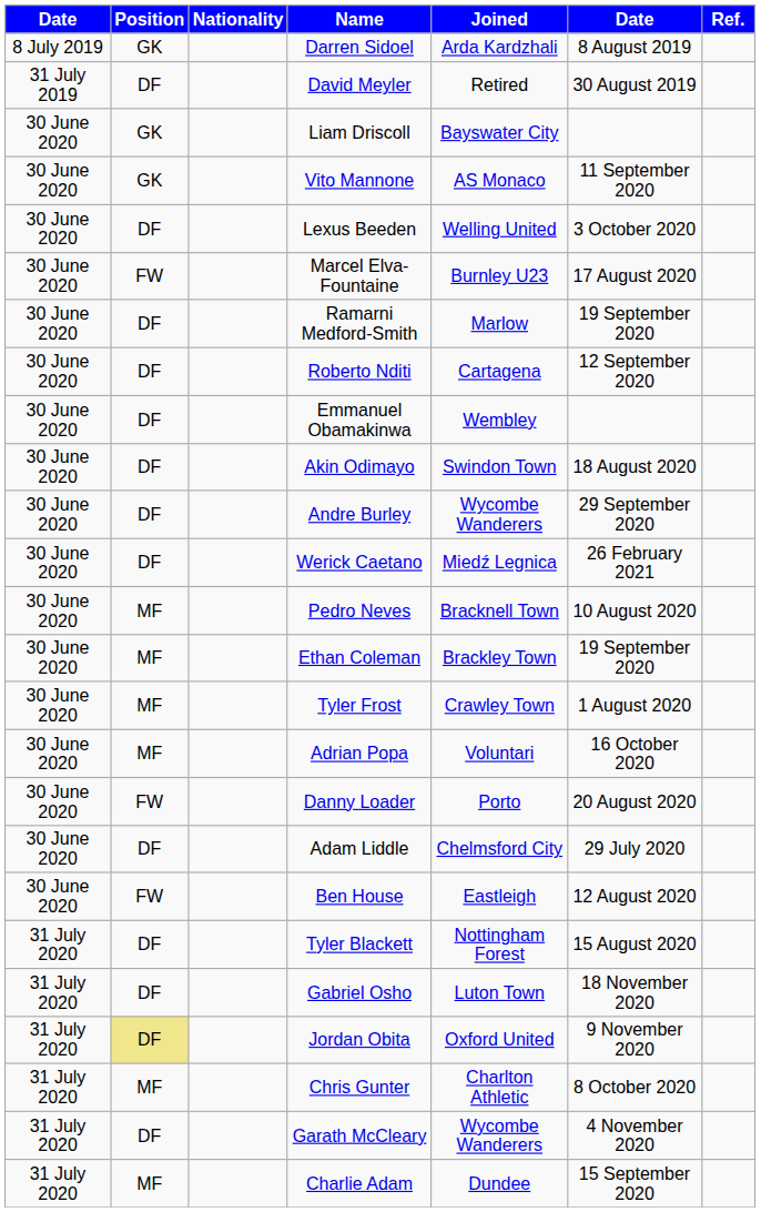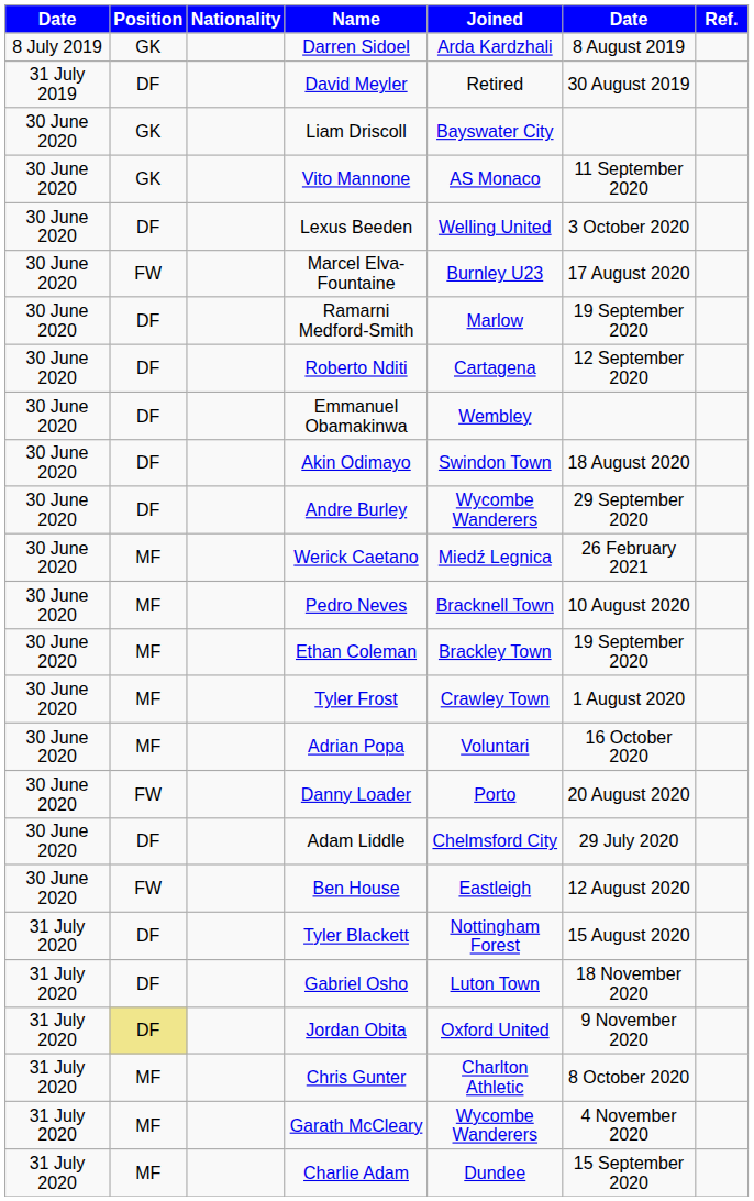 <table class="wikitable" style="text-align:center; font-size:90%">
 <tr>
 <th style="background:#00f; color:white; width:150px;">Date</th>
 <th style="background:#00f; color:white; width:50px;">Position</th>
 <th style="background:#00f; color:white; width:50px;">Nationality</th>
 <th style="background:#00f; color:white; width:150px;">Name</th>
 <th style="background:#00f; color:white; width:150px;">Joined</th>
 <th style="background:#00f; color:white; width:150px;">Date</th>
 <th style="background:#00f; color:white; width:50px;">Ref.</th>
 </tr>
 <tr>
 <td>8 July 2019</td>
 <td>GK</td>
 <td></td>
 <td><a href='#'>Darren Sidoel</a></td>
 <td><a href='#'>Arda Kardzhali</a></td>
 <td>8 August 2019</td>
 <td></td>
 </tr>
 <tr>
 <td>31 July 2019</td>
 <td>DF</td>
 <td></td>
 <td><a href='#'>David Meyler</a></td>
 <td>Retired</td>
 <td>30 August 2019</td>
 <td></td>
 </tr>
 <tr>
 <td>30 June 2020</td>
 <td>GK</td>
 <td></td>
 <td>Liam Driscoll</td>
 <td><a href='#'>Bayswater City</a></td>
 <td></td>
 <td></td>
 </tr>
 <tr>
 <td>30 June 2020</td>
 <td>GK</td>
 <td></td>
 <td><a href='#'>Vito Mannone</a></td>
 <td><a href='#'>AS Monaco</a></td>
 <td>11 September 2020</td>
 <td></td>
 </tr>
 <tr>
 <td>30 June 2020</td>
 <td>DF</td>
 <td></td>
 <td>Lexus Beeden</td>
 <td><a href='#'>Welling United</a></td>
 <td>3 October 2020</td>
 <td></td>
 </tr>
 <tr>
 <td>30 June 2020</td>
 <td>FW</td>
 <td></td>
 <td>Marcel Elva-Fountaine</td>
 <td><a href='#'>Burnley U23</a></td>
 <td>17 August 2020</td>
 <td></td>
 </tr>
 <tr>
 <td>30 June 2020</td>
 <td>DF</td>
 <td></td>
 <td>Ramarni Medford-Smith</td>
 <td><a href='#'>Marlow</a></td>
 <td>19 September 2020</td>
 <td></td>
 </tr>
 <tr>
 <td>30 June 2020</td>
 <td>DF</td>
 <td></td>
 <td><a href='#'>Roberto Nditi</a></td>
 <td><a href='#'>Cartagena</a></td>
 <td>12 September 2020</td>
 <td></td>
 </tr>
 <tr>
 <td>30 June 2020</td>
 <td>DF</td>
 <td></td>
 <td>Emmanuel Obamakinwa</td>
 <td><a href='#'>Wembley</a></td>
 <td></td>
 <td></td>
 </tr>
 <tr>
 <td>30 June 2020</td>
 <td>DF</td>
 <td></td>
 <td><a href='#'>Akin Odimayo</a></td>
 <td><a href='#'>Swindon Town</a></td>
 <td>18 August 2020</td>
 <td></td>
 </tr>
 <tr>
 <td>30 June 2020</td>
 <td>DF</td>
 <td></td>
 <td><a href='#'>Andre Burley</a></td>
 <td><a href='#'>Wycombe Wanderers</a></td>
 <td>29 September 2020</td>
 <td></td>
 </tr>
 <tr>
 <td>30 June 2020</td>
-<td>DF</td>
+<td>MF</td>
 <td></td>
 <td><a href='#'>Werick Caetano</a></td>
 <td><a href='#'>Miedź Legnica</a></td>
 <td>26 February 2021</td>
 <td></td>
 </tr>
 <tr>
 <td>30 June 2020</td>
 <td>MF</td>
 <td></td>
 <td><a href='#'>Pedro Neves</a></td>
 <td><a href='#'>Bracknell Town</a></td>
 <td>10 August 2020</td>
 <td></td>
 </tr>
 <tr>
 <td>30 June 2020</td>
 <td>MF</td>
 <td></td>
 <td><a href='#'>Ethan Coleman</a></td>
 <td><a href='#'>Brackley Town</a></td>
 <td>19 September 2020</td>
 <td></td>
 </tr>
 <tr>
 <td>30 June 2020</td>
 <td>MF</td>
 <td></td>
 <td><a href='#'>Tyler Frost</a></td>
 <td><a href='#'>Crawley Town</a></td>
 <td>1 August 2020</td>
 <td></td>
 </tr>
 <tr>
 <td>30 June 2020</td>
 <td>MF</td>
 <td></td>
 <td><a href='#'>Adrian Popa</a></td>
 <td><a href='#'>Voluntari</a></td>
 <td>16 October 2020</td>
 <td></td>
 </tr>
 <tr>
 <td>30 June 2020</td>
 <td>FW</td>
 <td></td>
 <td><a href='#'>Danny Loader</a></td>
 <td><a href='#'>Porto</a></td>
 <td>20 August 2020</td>
 <td></td>
 </tr>
 <tr>
 <td>30 June 2020</td>
 <td>DF</td>
 <td></td>
 <td>Adam Liddle</td>
 <td><a href='#'>Chelmsford City</a></td>
 <td>29 July 2020</td>
 <td></td>
 </tr>
 <tr>
 <td>30 June 2020</td>
 <td>FW</td>
 <td></td>
 <td><a href='#'>Ben House</a></td>
 <td><a href='#'>Eastleigh</a></td>
 <td>12 August 2020</td>
 <td></td>
 </tr>
 <tr>
 <td>31 July 2020</td>
 <td>DF</td>
 <td></td>
 <td><a href='#'>Tyler Blackett</a></td>
 <td><a href='#'>Nottingham Forest</a></td>
 <td>15 August 2020</td>
 <td></td>
 </tr>
 <tr>
 <td>31 July 2020</td>
 <td>DF</td>
 <td></td>
 <td><a href='#'>Gabriel Osho</a></td>
 <td><a href='#'>Luton Town</a></td>
 <td>18 November 2020</td>
 <td></td>
 </tr>
 <tr>
 <td>31 July 2020</td>
 <td style="background: khaki;">DF</td>
 <td></td>
 <td><a href='#'>Jordan Obita</a></td>
 <td><a href='#'>Oxford United</a></td>
 <td>9 November 2020</td>
 <td></td>
 </tr>
 <tr>
 <td>31 July 2020</td>
 <td>MF</td>
 <td></td>
 <td><a href='#'>Chris Gunter</a></td>
 <td><a href='#'>Charlton Athletic</a></td>
 <td>8 October 2020</td>
 <td></td>
 </tr>
 <tr>
 <td>31 July 2020</td>
-<td>DF</td>
+<td>MF</td>
 <td></td>
 <td><a href='#'>Garath McCleary</a></td>
 <td><a href='#'>Wycombe Wanderers</a></td>
 <td>4 November 2020</td>
 <td></td>
 </tr>
 <tr>
 <td>31 July 2020</td>
 <td>MF</td>
 <td></td>
 <td><a href='#'>Charlie Adam</a></td>
 <td><a href='#'>Dundee</a></td>
 <td>15 September 2020</td>
 <td></td>
 </tr>
 </table>
